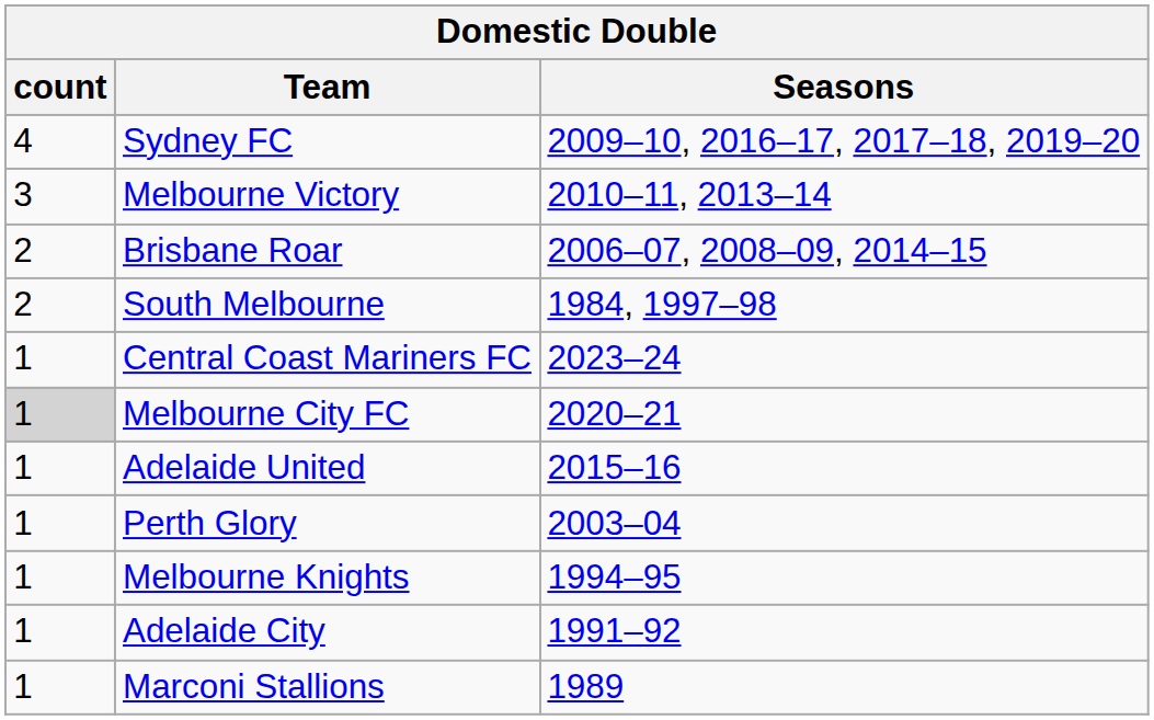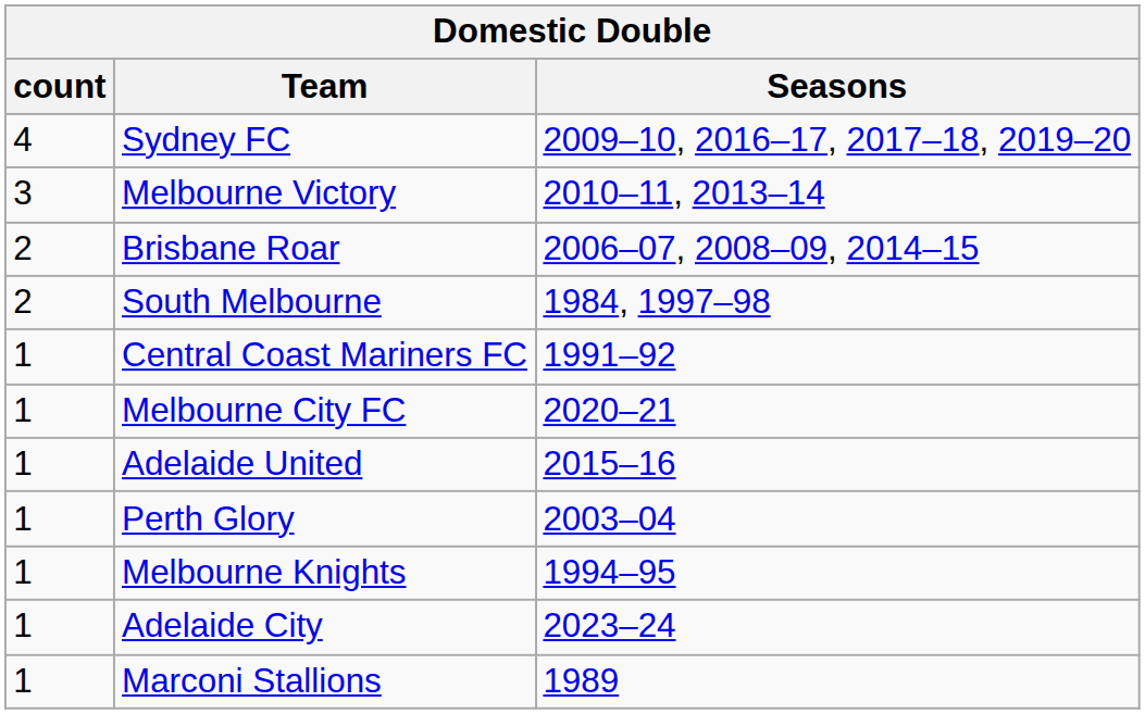 <table class="wikitable sortable">
 <tr>
 <th colspan="3">Domestic Double</th>
 </tr>
 <tr>
 <th>count</th>
 <th>Team</th>
 <th>Seasons</th>
 </tr>
 <tr>
 <td>4</td>
 <td><a href='#'>Sydney FC</a></td>
 <td><a href='#'>2009–10</a>, <a href='#'>2016–17</a>, <a href='#'>2017–18</a>, <a href='#'>2019–20</a></td>
 </tr>
 <tr>
 <td>3</td>
 <td><a href='#'>Melbourne Victory</a></td>
 <td><a href='#'>2010–11</a>, <a href='#'>2013–14</a></td>
 </tr>
 <tr>
 <td>2</td>
 <td><a href='#'>Brisbane Roar</a></td>
 <td><a href='#'>2006–07</a>, <a href='#'>2008–09</a>, <a href='#'>2014–15</a></td>
 </tr>
 <tr>
 <td>2</td>
 <td><a href='#'>South Melbourne</a></td>
 <td><a href='#'>1984</a>, <a href='#'>1997–98</a></td>
 </tr>
 <tr>
 <td>1</td>
 <td><a href='#'>Central Coast Mariners FC</a></td>
-<td><a href='#'>2023–24</a></td>
+<td><a href='#'>1991–92</a></td>
 </tr>
 <tr>
-<td style="background: lightgrey;">1</td>
+<td>1</td>
 <td><a href='#'>Melbourne City FC</a></td>
 <td><a href='#'>2020–21</a></td>
 </tr>
 <tr>
 <td>1</td>
 <td><a href='#'>Adelaide United</a></td>
 <td><a href='#'>2015–16</a></td>
 </tr>
 <tr>
 <td>1</td>
 <td><a href='#'>Perth Glory</a></td>
 <td><a href='#'>2003–04</a></td>
 </tr>
 <tr>
 <td>1</td>
 <td><a href='#'>Melbourne Knights</a></td>
 <td><a href='#'>1994–95</a></td>
 </tr>
 <tr>
 <td>1</td>
 <td><a href='#'>Adelaide City</a></td>
-<td><a href='#'>1991–92</a></td>
+<td><a href='#'>2023–24</a></td>
 </tr>
 <tr>
 <td>1</td>
 <td><a href='#'>Marconi Stallions</a></td>
 <td><a href='#'>1989</a></td>
 </tr>
 </table>
